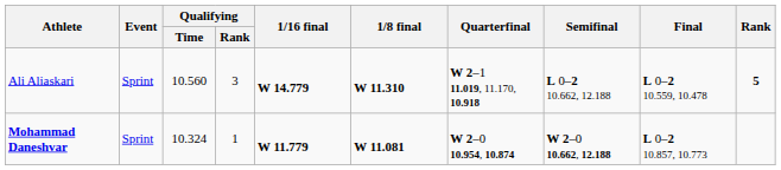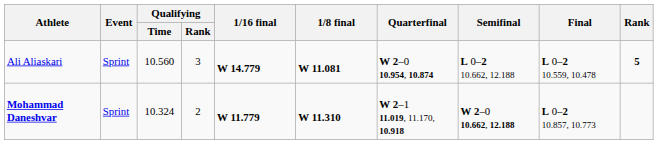 <table class="wikitable" width="98%" style="text-align:center; font-size:90%">
 <tr>
 <th rowspan="2" width="13%">Athlete</th>
 <th rowspan="2" width="5%">Event</th>
 <th colspan="2">Qualifying</th>
 <th rowspan="2" width="11%">1/16 final</th>
 <th rowspan="2" width="11%">1/8 final</th>
 <th rowspan="2" width="11%">Quarterfinal</th>
 <th rowspan="2" width="11%">Semifinal</th>
 <th rowspan="2" width="11%">Final</th>
 <th rowspan="2" width="3%">Rank</th>
 </tr>
 <tr>
 <th width="6%">Time</th>
 <th width="3%">Rank</th>
 </tr>
 <tr>
 <td align="left"><a href='#'>Ali Aliaskari</a></td>
 <td align="left"><a href='#'>Sprint</a></td>
 <td>10.560</td>
 <td>3 <strong></strong></td>
 <td align=left><br><strong>W</strong> <strong>14.779</strong></td>
-<td align=left><br><strong>W</strong> <strong>11.310</strong></td>
-<td align=left><br><strong>W</strong> <strong>2</strong>–1<br><small><strong>11.019</strong>, 11.170, <strong>10.918</strong></small></td>
+<td align=left><br><strong>W</strong> <strong>11.081</strong></td>
+<td align=left><br><strong>W</strong> <strong>2</strong>–0<br><small><strong>10.954</strong>, <strong>10.874</strong></small></td>
 <td align=left><br><strong>L</strong> 0–<strong>2</strong><br><small>10.662, 12.188</small></td>
 <td align=left><br><strong>L</strong> 0–<strong>2</strong><br><small>10.559, 10.478</small></td>
 <td align=center><strong>5</strong></td>
 </tr>
 <tr>
 <td align="left"><strong><a href='#'>Mohammad Daneshvar</a></strong></td>
 <td align="left"><a href='#'>Sprint</a></td>
 <td>10.324</td>
-<td>1 <strong></strong></td>
+<td>2 <strong></strong></td>
 <td align=left><br><strong>W</strong> <strong>11.779</strong></td>
-<td align=left><br><strong>W</strong> <strong>11.081</strong></td>
-<td align=left><br><strong>W</strong> <strong>2</strong>–0<br><small><strong>10.954</strong>, <strong>10.874</strong></small></td>
+<td align=left><br><strong>W</strong> <strong>11.310</strong></td>
+<td align=left><br><strong>W</strong> <strong>2</strong>–1<br><small><strong>11.019</strong>, 11.170, <strong>10.918</strong></small></td>
 <td align=left><br><strong>W</strong> <strong>2</strong>–0<br><small><strong>10.662</strong>, <strong>12.188</strong></small></td>
 <td align=left><br><strong>L</strong> 0–<strong>2</strong><br><small>10.857, 10.773</small></td>
 <td align=center></td>
 </tr>
 </table>
